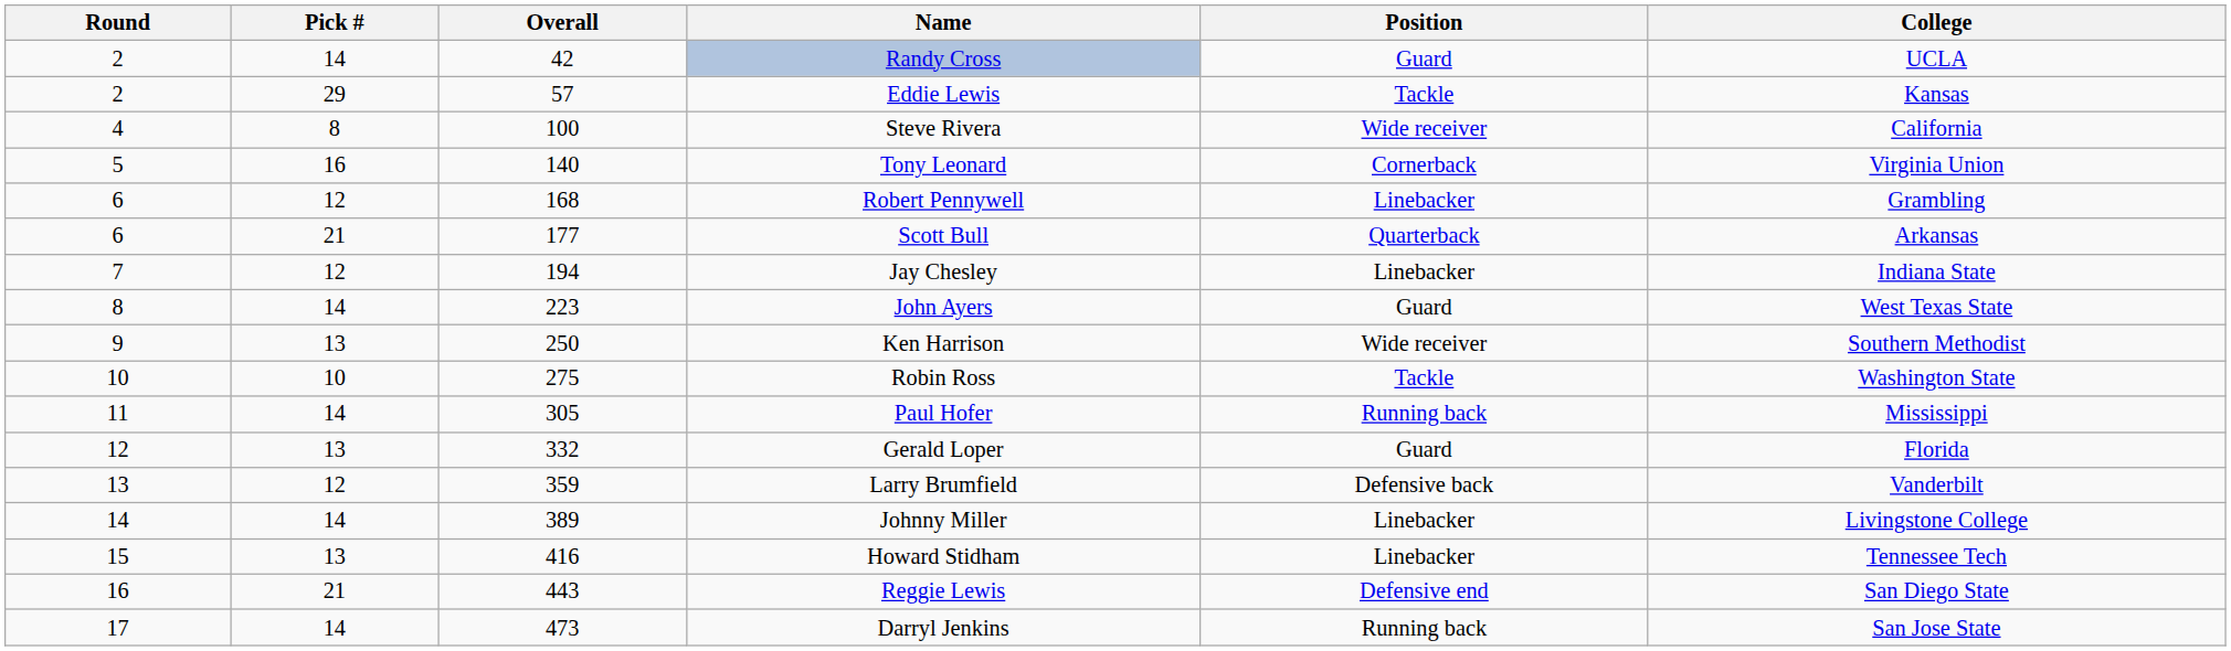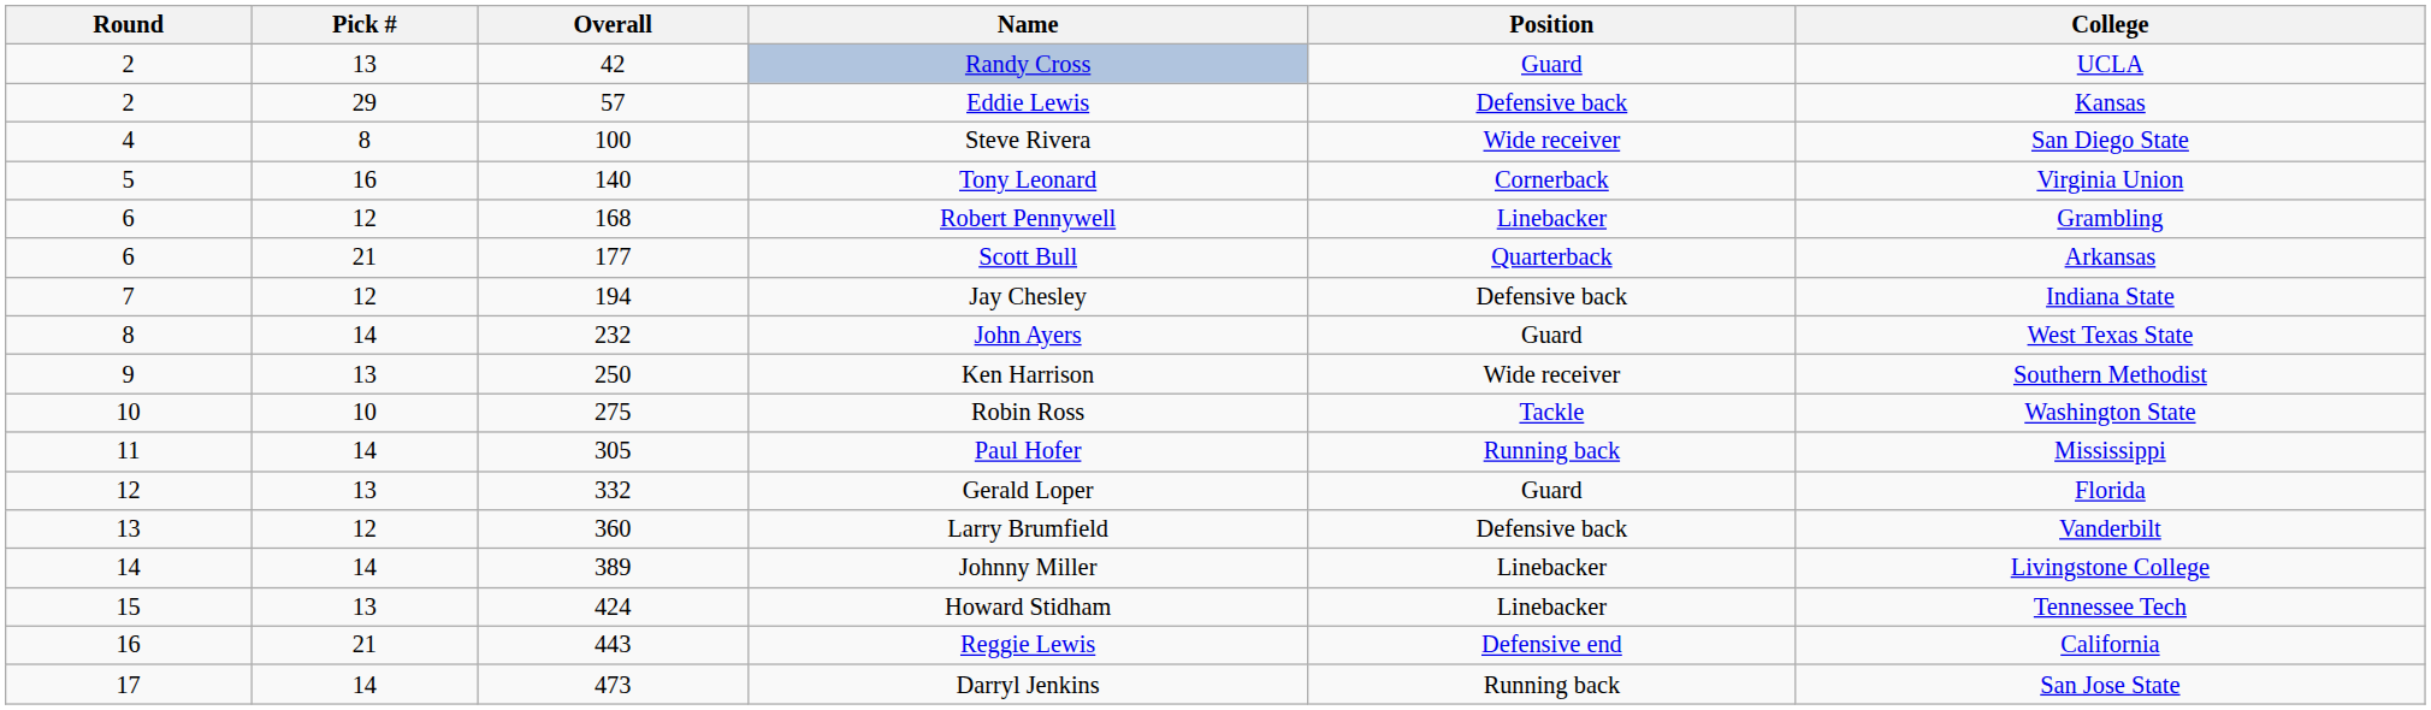 <table class="wikitable sortable sortable" style="width: 100%; text-align:center">
 <tr>
 <th>Round</th>
 <th>Pick #</th>
 <th>Overall</th>
 <th>Name</th>
 <th>Position</th>
 <th>College</th>
 </tr>
 <tr>
 <td>2</td>
-<td>14</td>
+<td>13</td>
 <td>42</td>
 <td bgcolor=lightsteelblue><a href='#'>Randy Cross</a></td>
 <td><a href='#'>Guard</a></td>
 <td><a href='#'>UCLA</a></td>
 </tr>
 <tr>
 <td>2</td>
 <td>29</td>
 <td>57</td>
 <td><a href='#'>Eddie Lewis</a></td>
-<td><a href='#'>Tackle</a></td>
+<td><a href='#'>Defensive back</a></td>
 <td><a href='#'>Kansas</a></td>
 </tr>
 <tr>
 <td>4</td>
 <td>8</td>
 <td>100</td>
 <td>Steve Rivera</td>
 <td><a href='#'>Wide receiver</a></td>
-<td><a href='#'>California</a></td>
+<td><a href='#'>San Diego State</a></td>
 </tr>
 <tr>
 <td>5</td>
 <td>16</td>
 <td>140</td>
 <td><a href='#'>Tony Leonard</a></td>
 <td><a href='#'>Cornerback</a></td>
 <td><a href='#'>Virginia Union</a></td>
 </tr>
 <tr>
 <td>6</td>
 <td>12</td>
 <td>168</td>
 <td><a href='#'>Robert Pennywell</a></td>
 <td><a href='#'>Linebacker</a></td>
 <td><a href='#'>Grambling</a></td>
 </tr>
 <tr>
 <td>6</td>
 <td>21</td>
 <td>177</td>
 <td><a href='#'>Scott Bull</a></td>
 <td><a href='#'>Quarterback</a></td>
 <td><a href='#'>Arkansas</a></td>
 </tr>
 <tr>
 <td>7</td>
 <td>12</td>
 <td>194</td>
 <td>Jay Chesley</td>
-<td>Linebacker</td>
+<td>Defensive back</td>
 <td><a href='#'>Indiana State</a></td>
 </tr>
 <tr>
 <td>8</td>
 <td>14</td>
-<td>223</td>
+<td>232</td>
 <td><a href='#'>John Ayers</a></td>
 <td>Guard</td>
 <td><a href='#'>West Texas State</a></td>
 </tr>
 <tr>
 <td>9</td>
 <td>13</td>
 <td>250</td>
 <td>Ken Harrison</td>
 <td>Wide receiver</td>
 <td><a href='#'>Southern Methodist</a></td>
 </tr>
 <tr>
 <td>10</td>
 <td>10</td>
 <td>275</td>
 <td>Robin Ross</td>
 <td><a href='#'>Tackle</a></td>
 <td><a href='#'>Washington State</a></td>
 </tr>
 <tr>
 <td>11</td>
 <td>14</td>
 <td>305</td>
 <td><a href='#'>Paul Hofer</a></td>
 <td><a href='#'>Running back</a></td>
 <td><a href='#'>Mississippi</a></td>
 </tr>
 <tr>
 <td>12</td>
 <td>13</td>
 <td>332</td>
 <td>Gerald Loper</td>
 <td>Guard</td>
 <td><a href='#'>Florida</a></td>
 </tr>
 <tr>
 <td>13</td>
 <td>12</td>
-<td>359</td>
+<td>360</td>
 <td>Larry Brumfield</td>
 <td>Defensive back</td>
 <td><a href='#'>Vanderbilt</a></td>
 </tr>
 <tr>
 <td>14</td>
 <td>14</td>
 <td>389</td>
 <td>Johnny Miller</td>
 <td>Linebacker</td>
 <td><a href='#'>Livingstone College</a></td>
 </tr>
 <tr>
 <td>15</td>
 <td>13</td>
-<td>416</td>
+<td>424</td>
 <td>Howard Stidham</td>
 <td>Linebacker</td>
 <td><a href='#'>Tennessee Tech</a></td>
 </tr>
 <tr>
 <td>16</td>
 <td>21</td>
 <td>443</td>
 <td><a href='#'>Reggie Lewis</a></td>
 <td><a href='#'>Defensive end</a></td>
-<td><a href='#'>San Diego State</a></td>
+<td><a href='#'>California</a></td>
 </tr>
 <tr>
 <td>17</td>
 <td>14</td>
 <td>473</td>
 <td>Darryl Jenkins</td>
 <td>Running back</td>
 <td><a href='#'>San Jose State</a></td>
 </tr>
 </table>
